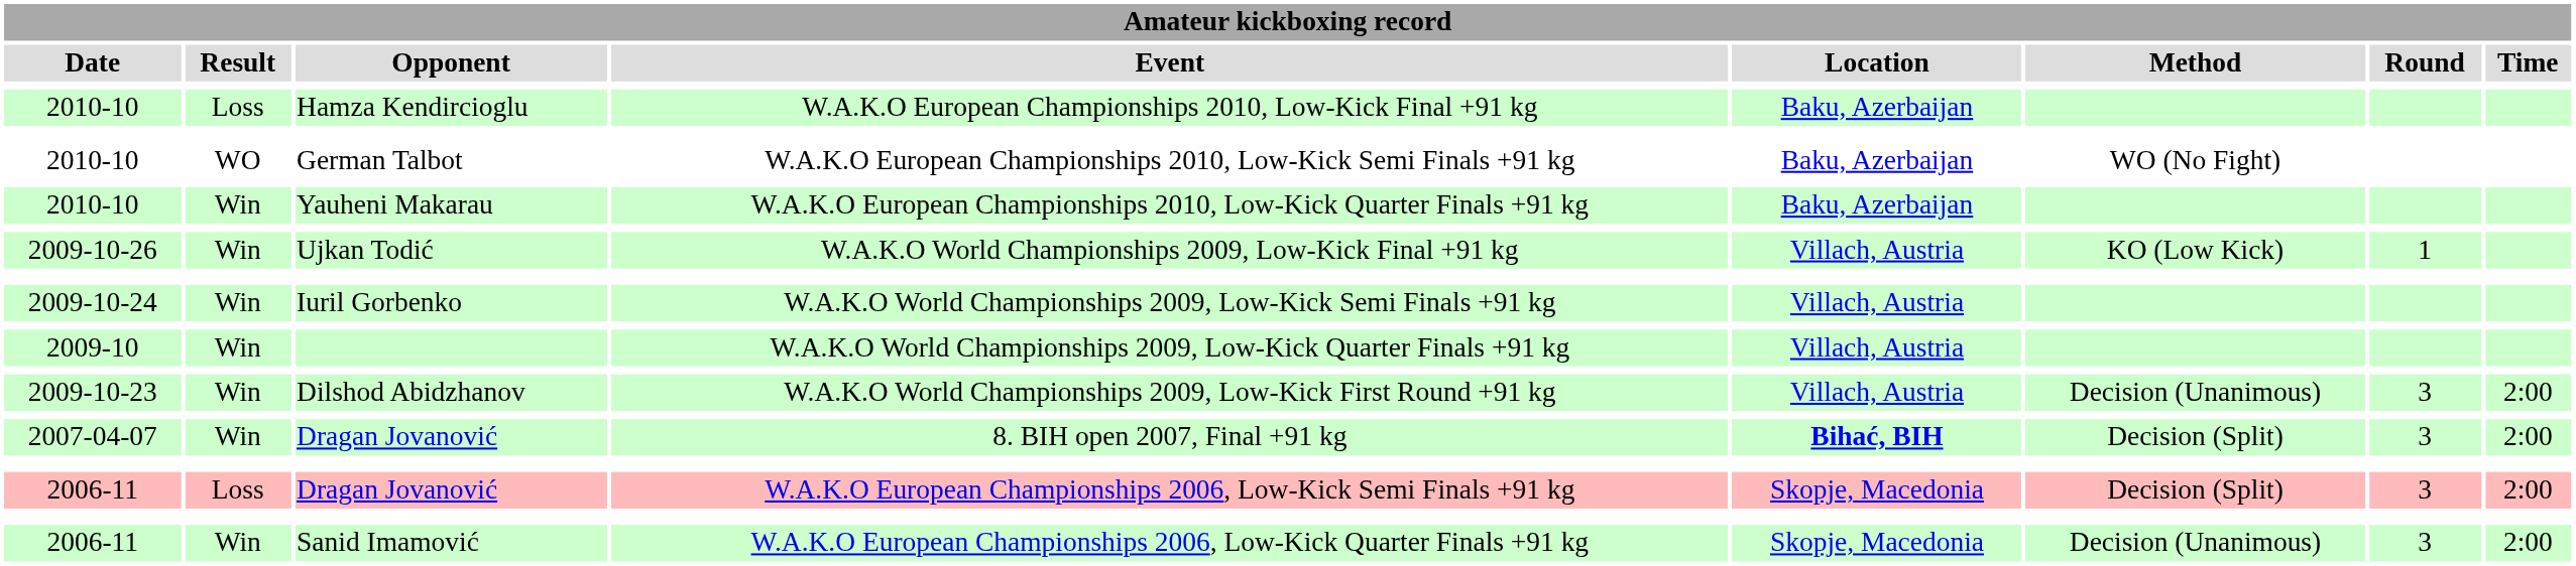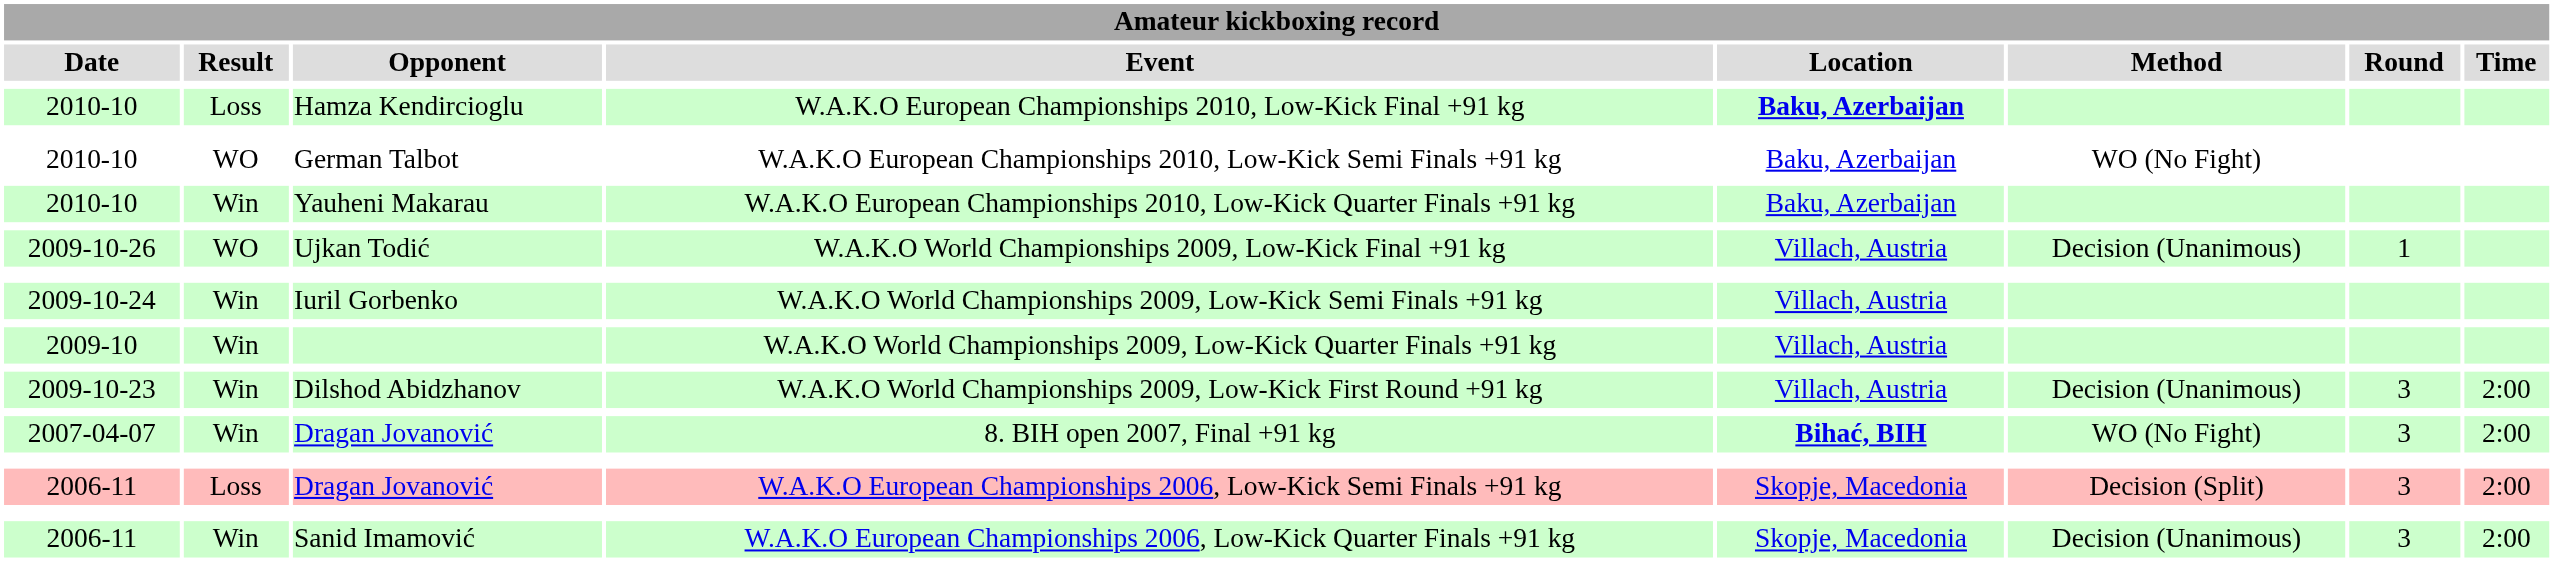 <table class="toccolours" width=100% style="clear:both; margin:1.5em auto; font-size:85%; text-align:center;">
 <tr>
 <th colspan=8 style="background:#A9A9A9"><span>Amateur kickboxing record</span></th>
 </tr>
 <tr bgcolor="#dddddd">
 <th>Date</th>
 <th>Result</th>
 <th>Opponent</th>
 <th>Event</th>
 <th>Location</th>
 <th>Method</th>
 <th>Round</th>
 <th>Time</th>
 </tr>
 <tr>
 </tr>
 <tr bgcolor="#CCFFCC">
 <td>2010-10</td>
 <td>Loss</td>
 <td align=left> Hamza Kendircioglu</td>
 <td>W.A.K.O European Championships 2010, Low-Kick Final +91 kg</td>
-<td><a href='#'>Baku, Azerbaijan</a></td>
+<td><strong><a href='#'>Baku, Azerbaijan</a></strong></td>
 <td></td>
 <td></td>
 <td></td>
 </tr>
 <tr>
 <th style=background:white colspan=9></th>
 </tr>
 <tr>
 </tr>
 <tr bgcolor=>
 <td>2010-10</td>
 <td>WO</td>
 <td align=left> German Talbot</td>
 <td>W.A.K.O European Championships 2010, Low-Kick Semi Finals +91 kg</td>
 <td><a href='#'>Baku, Azerbaijan</a></td>
 <td>WO (No Fight)</td>
 <td></td>
 <td></td>
 </tr>
 <tr>
 </tr>
 <tr bgcolor="#CCFFCC">
 <td>2010-10</td>
 <td>Win</td>
 <td align=left> Yauheni Makarau</td>
 <td>W.A.K.O European Championships 2010, Low-Kick Quarter Finals +91 kg</td>
 <td><a href='#'>Baku, Azerbaijan</a></td>
 <td></td>
 <td></td>
 <td></td>
 </tr>
 <tr>
 </tr>
 <tr bgcolor="#CCFFCC">
 <td>2009-10-26</td>
-<td>Win</td>
+<td>WO</td>
 <td align=left> Ujkan Todić</td>
 <td>W.A.K.O World Championships 2009, Low-Kick Final +91 kg</td>
 <td><a href='#'>Villach, Austria</a></td>
-<td>KO (Low Kick)</td>
+<td>Decision (Unanimous)</td>
 <td>1</td>
 <td></td>
 </tr>
 <tr>
 <th style=background:white colspan=9></th>
 </tr>
 <tr>
 </tr>
 <tr bgcolor="#CCFFCC">
 <td>2009-10-24</td>
 <td>Win</td>
 <td align=left> Iuril Gorbenko</td>
 <td>W.A.K.O World Championships 2009, Low-Kick Semi Finals +91 kg</td>
 <td><a href='#'>Villach, Austria</a></td>
 <td></td>
 <td></td>
 <td></td>
 </tr>
 <tr>
 </tr>
 <tr bgcolor="#CCFFCC">
 <td>2009-10</td>
 <td>Win</td>
 <td></td>
 <td>W.A.K.O World Championships 2009, Low-Kick Quarter Finals +91 kg</td>
 <td><a href='#'>Villach, Austria</a></td>
 <td></td>
 <td></td>
 <td></td>
 </tr>
 <tr>
 </tr>
 <tr bgcolor="#CCFFCC">
 <td>2009-10-23</td>
 <td>Win</td>
 <td align=left> Dilshod Abidzhanov</td>
 <td>W.A.K.O World Championships 2009, Low-Kick First Round +91 kg </td>
 <td><a href='#'>Villach, Austria</a></td>
 <td>Decision (Unanimous)</td>
 <td>3</td>
 <td>2:00</td>
 </tr>
 <tr>
 </tr>
 <tr bgcolor="#CCFFCC">
 <td>2007-04-07</td>
 <td>Win</td>
 <td align=left> <a href='#'>Dragan Jovanović</a></td>
 <td>8. BIH open 2007, Final +91 kg</td>
 <td><strong><a href='#'>Bihać, BIH</a></strong></td>
-<td>Decision (Split)</td>
+<td>WO (No Fight)</td>
 <td>3</td>
 <td>2:00</td>
 </tr>
 <tr>
 <th style=background:white colspan=9></th>
 </tr>
 <tr>
 </tr>
 <tr bgcolor="#FFBBBB">
 <td>2006-11</td>
 <td>Loss</td>
 <td align=left> <a href='#'>Dragan Jovanović</a></td>
 <td><a href='#'>W.A.K.O European Championships 2006</a>, Low-Kick Semi Finals +91 kg</td>
 <td><a href='#'>Skopje, Macedonia</a></td>
 <td>Decision (Split)</td>
 <td>3</td>
 <td>2:00</td>
 </tr>
 <tr>
 <th style=background:white colspan=9></th>
 </tr>
 <tr>
 </tr>
 <tr bgcolor="#CCFFCC">
 <td>2006-11</td>
 <td>Win</td>
 <td align=left> Sanid Imamović</td>
 <td><a href='#'>W.A.K.O European Championships 2006</a>, Low-Kick Quarter Finals +91 kg</td>
 <td><a href='#'>Skopje, Macedonia</a></td>
 <td>Decision (Unanimous)</td>
 <td>3</td>
 <td>2:00</td>
 </tr>
 <tr>
 </tr>
 </table>
